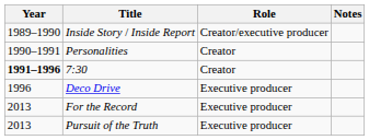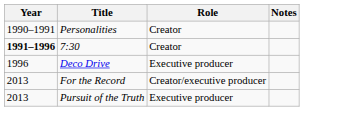 <table class="wikitable">
 <tr>
 <th>Year</th>
 <th>Title</th>
 <th>Role</th>
 <th>Notes</th>
-</tr>
-<tr>
-<td>1989–1990</td>
-<td><em>Inside Story</em> / <em>Inside Report</em></td>
-<td>Creator/executive producer</td>
-<td></td>
 </tr>
 <tr>
 <td>1990–1991</td>
 <td><em>Personalities</em></td>
 <td>Creator</td>
 <td></td>
 </tr>
 <tr>
 <td><strong>1991–1996</strong></td>
 <td><em>7:30</em></td>
 <td>Creator</td>
 <td></td>
 </tr>
 <tr>
 <td>1996</td>
 <td><em><a href='#'>Deco Drive</a></em></td>
 <td>Executive producer</td>
 <td></td>
 </tr>
 <tr>
 <td>2013</td>
 <td><em>For the Record</em></td>
-<td>Executive producer</td>
+<td>Creator/executive producer</td>
 <td></td>
 </tr>
 <tr>
 <td>2013</td>
 <td><em>Pursuit of the Truth</em></td>
 <td>Executive producer</td>
 <td></td>
 </tr>
 </table>
